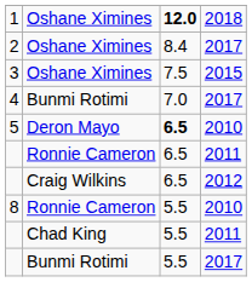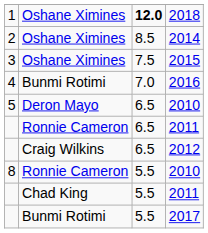 <table class="wikitable">
 <tr>
 </tr>
 <tr>
 <td>1</td>
 <td><a href='#'>Oshane Ximines</a></td>
 <td><strong>12.0</strong></td>
 <td><a href='#'>2018</a></td>
 </tr>
 <tr>
 <td>2</td>
 <td><a href='#'>Oshane Ximines</a></td>
-<td>8.4</td>
-<td><a href='#'>2017</a></td>
+<td>8.5</td>
+<td><a href='#'>2014</a></td>
 </tr>
 <tr>
 <td>3</td>
 <td><a href='#'>Oshane Ximines</a></td>
 <td>7.5</td>
 <td><a href='#'>2015</a></td>
 </tr>
 <tr>
 <td>4</td>
 <td>Bunmi Rotimi</td>
 <td>7.0</td>
-<td><a href='#'>2017</a></td>
+<td><a href='#'>2016</a></td>
 </tr>
 <tr>
 <td>5</td>
 <td><a href='#'>Deron Mayo</a></td>
-<td><strong>6.5</strong></td>
+<td>6.5</td>
 <td><a href='#'>2010</a></td>
 </tr>
 <tr>
 <td></td>
 <td><a href='#'>Ronnie Cameron</a></td>
 <td>6.5</td>
 <td><a href='#'>2011</a></td>
 </tr>
 <tr>
 <td></td>
 <td>Craig Wilkins</td>
 <td>6.5</td>
 <td><a href='#'>2012</a></td>
 </tr>
 <tr>
 <td>8</td>
 <td><a href='#'>Ronnie Cameron</a></td>
 <td>5.5</td>
 <td><a href='#'>2010</a></td>
 </tr>
 <tr>
 <td></td>
 <td>Chad King</td>
 <td>5.5</td>
 <td><a href='#'>2011</a></td>
 </tr>
 <tr>
 <td></td>
 <td>Bunmi Rotimi</td>
 <td>5.5</td>
 <td><a href='#'>2017</a></td>
 </tr>
 </table>
